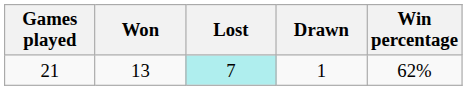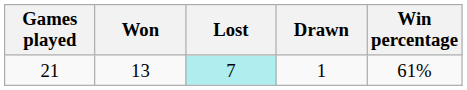 <table class="wikitable" style="text-align:center">
 <tr>
 <th width="70">Games played</th>
 <th width="70">Won</th>
 <th width="70">Lost</th>
 <th width="70">Drawn</th>
 <th width="70">Win percentage</th>
 </tr>
 <tr>
 <td>21</td>
 <td>13</td>
 <td style="background: paleturquoise;">7</td>
 <td>1</td>
-<td>62%</td>
+<td>61%</td>
 </tr>
 </table>
